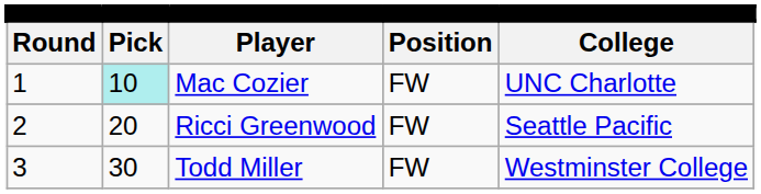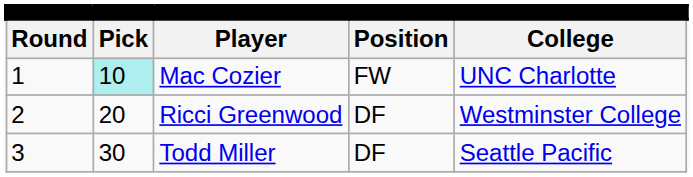 <table class="wikitable sortable" style="text-align:center; font-size:90%; text-align:left;">
 <tr style="border-spacing: 2px; border: 2px solid black;">
 <td colspan="7" bgcolor="#000000" color="#000000" border="#FED000" align="center"><strong></strong></td>
 </tr>
 <tr>
 <th><strong>Round</strong></th>
 <th><strong>Pick</strong></th>
 <th><strong>Player</strong></th>
 <th><strong>Position</strong></th>
 <th><strong>College</strong></th>
 </tr>
 <tr>
 <td>1</td>
 <td style="background: paleturquoise;">10</td>
 <td> <a href='#'>Mac Cozier</a></td>
 <td>FW</td>
 <td><a href='#'>UNC Charlotte</a></td>
 </tr>
 <tr>
 <td>2</td>
 <td>20</td>
 <td> <a href='#'>Ricci Greenwood</a></td>
-<td>FW</td>
-<td><a href='#'>Seattle Pacific</a></td>
+<td>DF</td>
+<td><a href='#'>Westminster College</a></td>
 </tr>
 <tr>
 <td>3</td>
 <td>30</td>
 <td> <a href='#'>Todd Miller</a></td>
-<td>FW</td>
-<td><a href='#'>Westminster College</a></td>
+<td>DF</td>
+<td><a href='#'>Seattle Pacific</a></td>
 </tr>
 </table>
